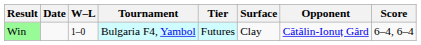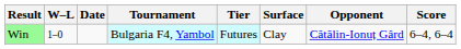 <table class="sortable wikitable">
 <tr>
 <th>Result</th>
+<th class="unsortable">W–L</th>
 <th>Date</th>
-<th class="unsortable">W–L</th>
 <th>Tournament</th>
 <th>Tier</th>
 <th>Surface</th>
 <th>Opponent</th>
 <th class="unsortable">Score</th>
 </tr>
 <tr>
 <td bgcolor=#98fb98>Win</td>
+<td><small>1–0</small></td>
 <td></td>
-<td><small>1–0</small></td>
 <td style="background:#cffcff;">Bulgaria F4, <a href='#'>Yambol</a></td>
 <td style="background:#cffcff;">Futures</td>
 <td>Clay</td>
 <td> <a href='#'>Cătălin-Ionuț Gârd</a></td>
 <td>6–4, 6–4</td>
 </tr>
 </table>
